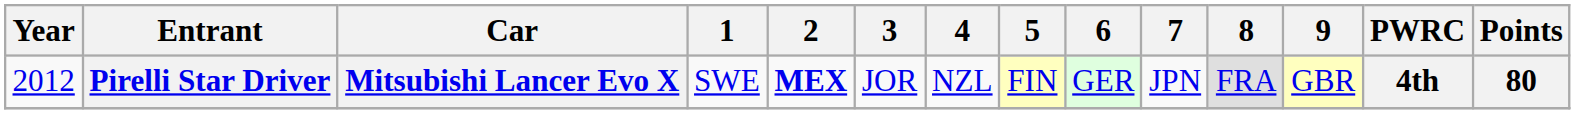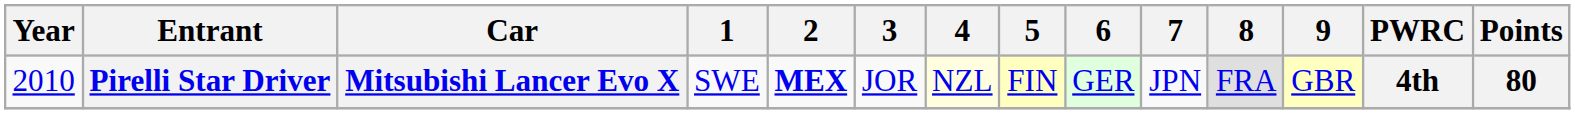 <table class="wikitable" style="text-align:center; font-size:85%">
 <tr>
 <th>Year</th>
 <th>Entrant</th>
 <th>Car</th>
 <th>1</th>
 <th>2</th>
 <th>3</th>
 <th>4</th>
 <th>5</th>
 <th>6</th>
 <th>7</th>
 <th>8</th>
 <th>9</th>
 <th>PWRC</th>
 <th>Points</th>
 </tr>
 <tr>
-<td><a href='#'>2012</a></td>
+<td><a href='#'>2010</a></td>
 <th nowrap><a href='#'>Pirelli Star Driver</a></th>
 <th nowrap><a href='#'>Mitsubishi Lancer Evo X</a></th>
 <td><a href='#'>SWE</a></td>
 <td><strong><a href='#'>MEX</a></strong></td>
 <td><a href='#'>JOR</a></td>
-<td><a href='#'>NZL</a></td>
+<td style="background: lightyellow;"><a href='#'>NZL</a></td>
 <td style="background:#FFFFBF;"><a href='#'>FIN</a><br></td>
 <td style="background:#DFFFDF;"><a href='#'>GER</a><br></td>
 <td><a href='#'>JPN</a></td>
 <td style="background:#DFDFDF;"><a href='#'>FRA</a><br></td>
 <td style="background:#FFFFBF;"><a href='#'>GBR</a><br></td>
 <th>4th</th>
 <th>80</th>
 </tr>
 <tr>
 </tr>
 </table>
